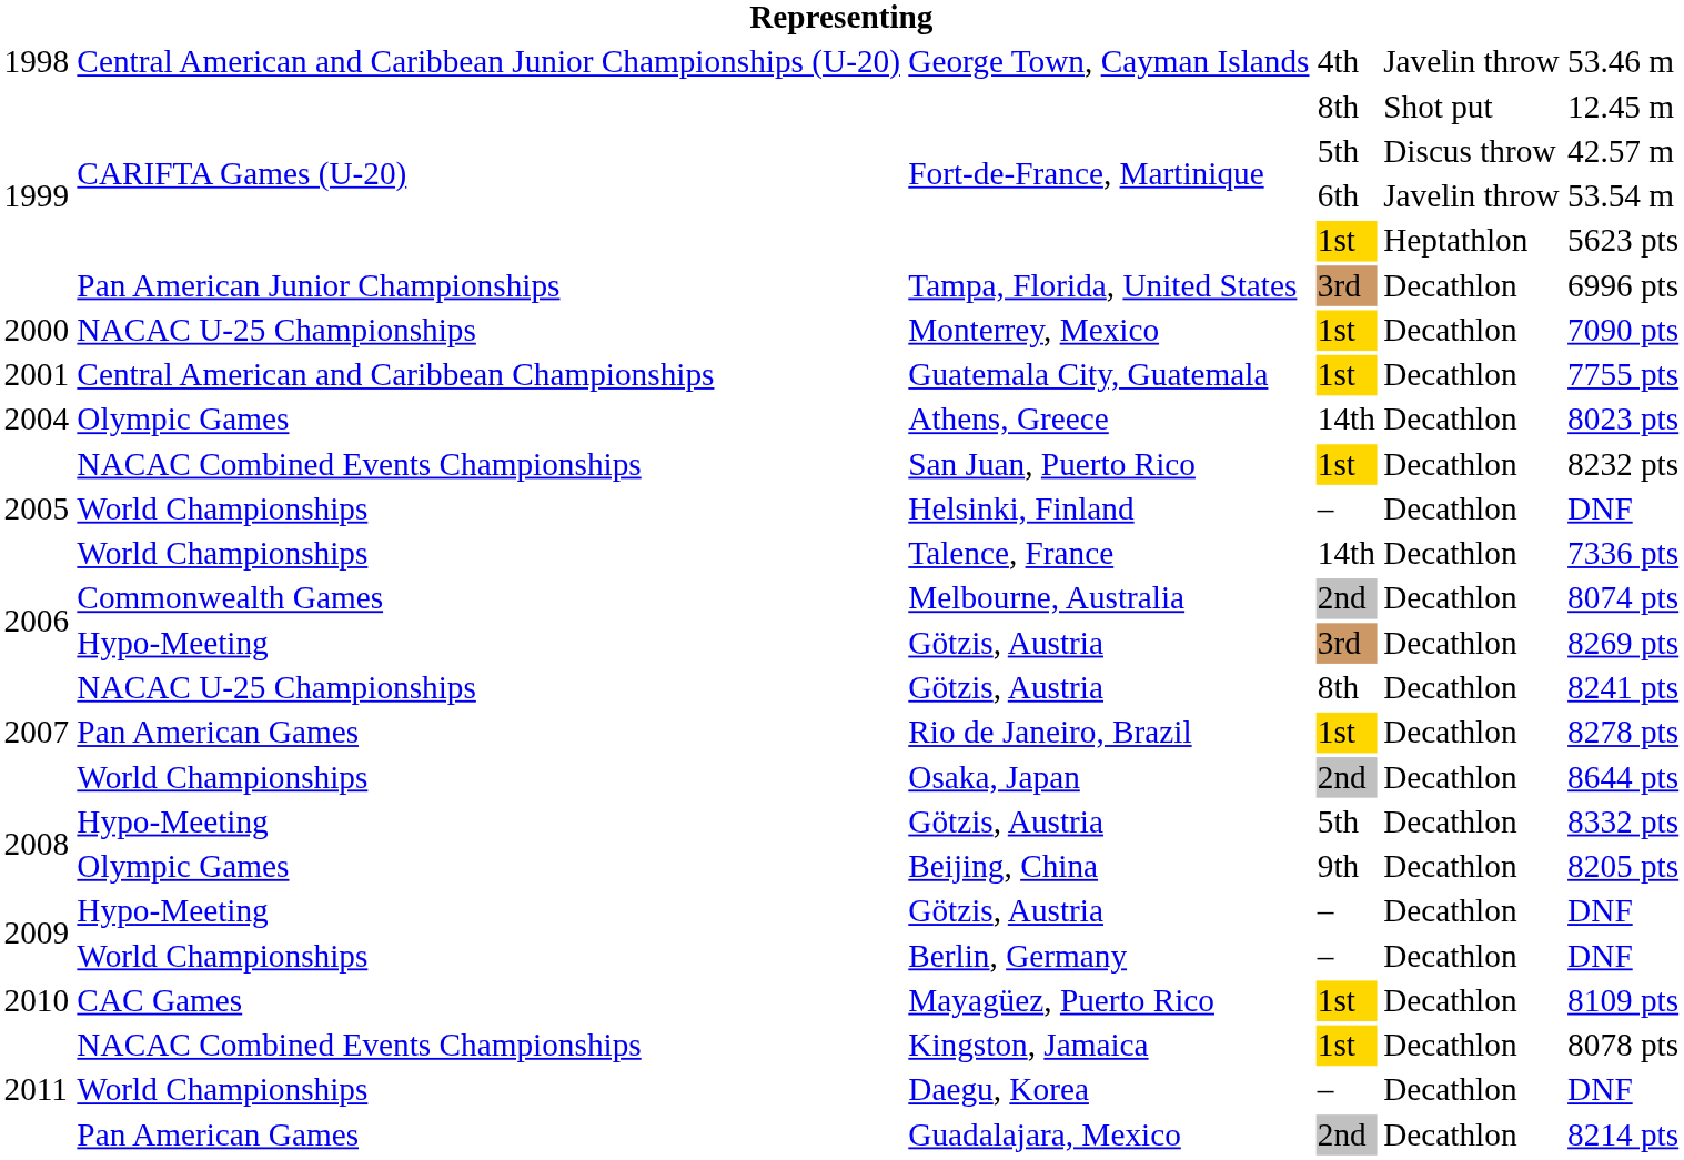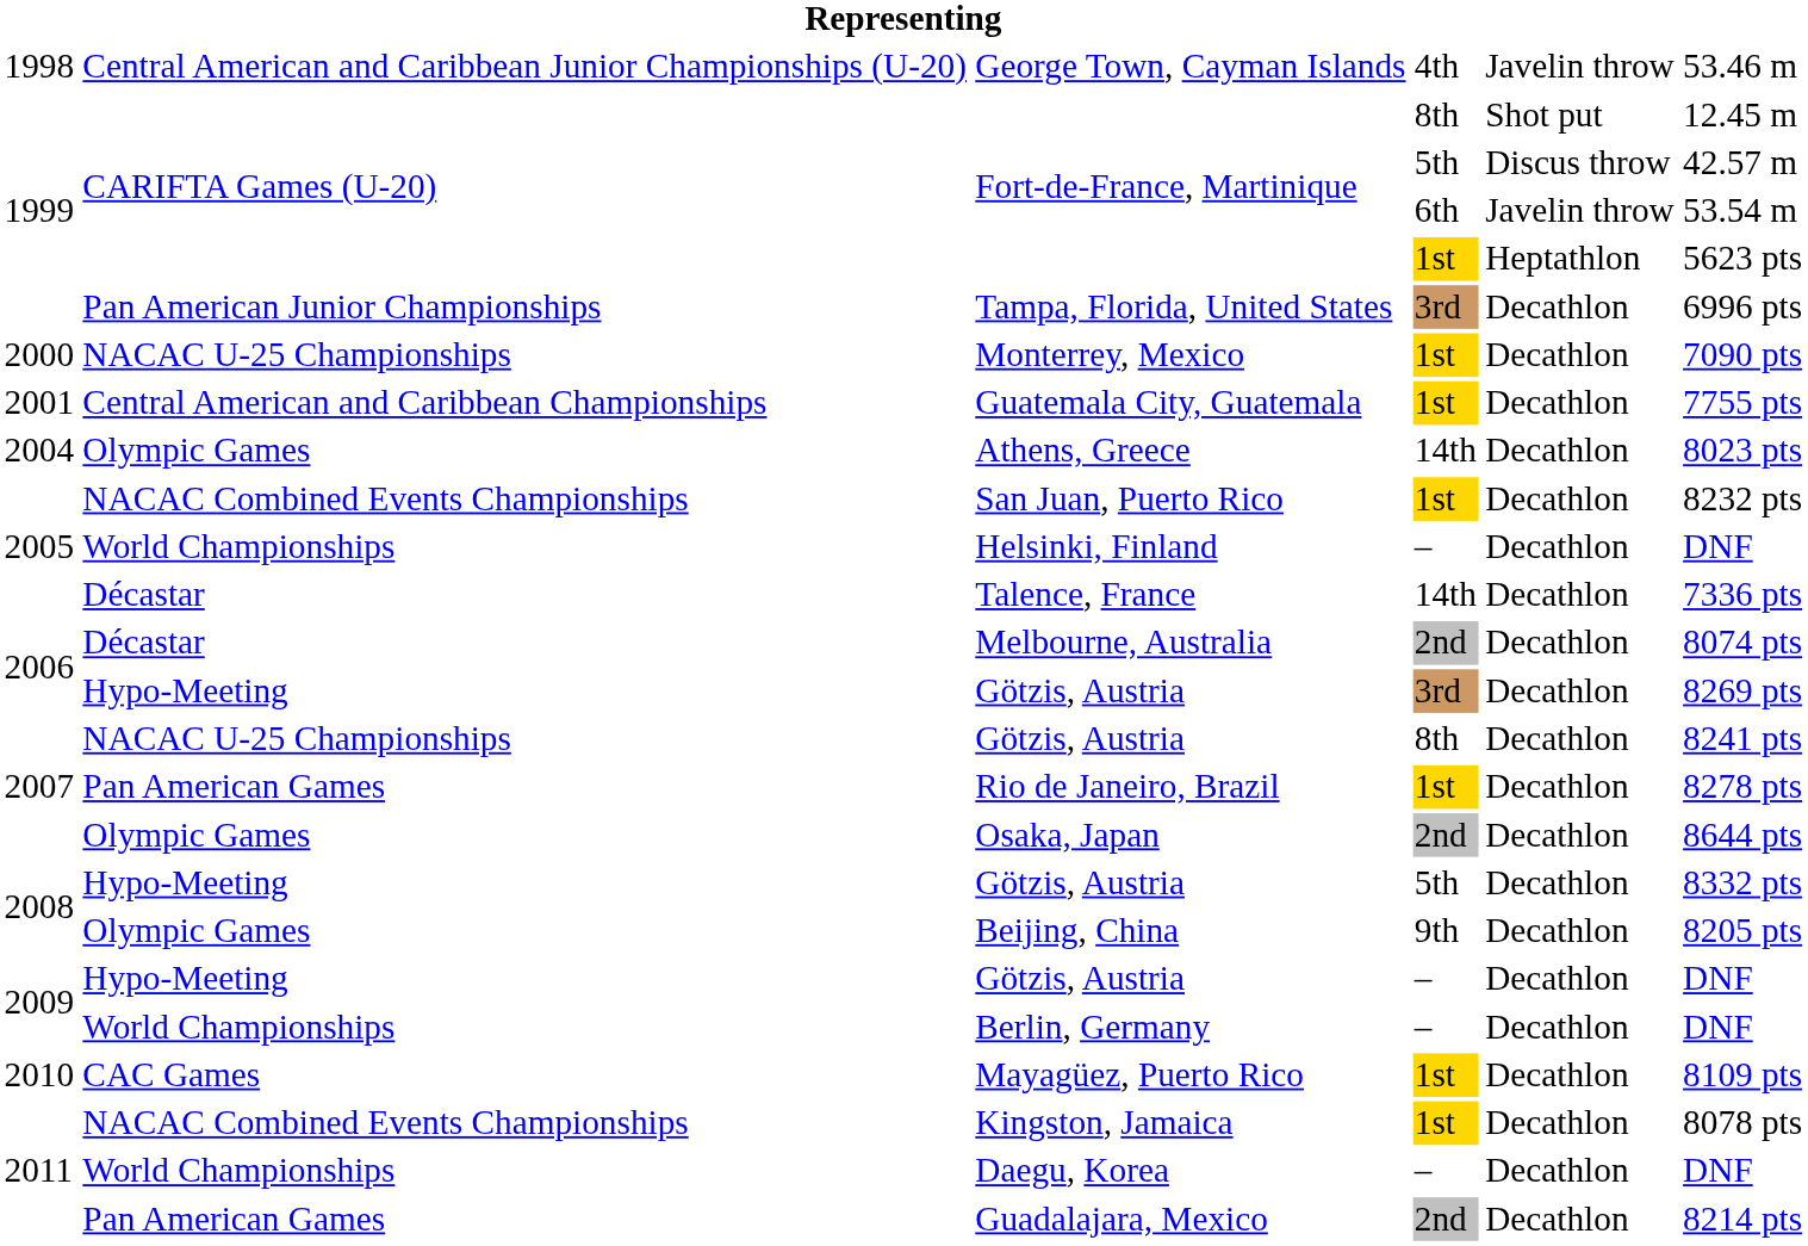 <table>
 <tr>
 <th colspan="6">Representing </th>
 </tr>
 <tr>
 <td>1998</td>
 <td><a href='#'>Central American and Caribbean Junior Championships (U-20)</a></td>
 <td><a href='#'>George Town</a>, <a href='#'>Cayman Islands</a></td>
 <td>4th</td>
 <td>Javelin throw</td>
 <td>53.46 m</td>
 </tr>
 <tr>
 <td rowspan=5>1999</td>
 <td rowspan=4><a href='#'>CARIFTA Games (U-20)</a></td>
 <td rowspan=4><a href='#'>Fort-de-France</a>, <a href='#'>Martinique</a></td>
 <td>8th</td>
 <td>Shot put</td>
 <td>12.45 m</td>
 </tr>
 <tr>
 <td>5th</td>
 <td>Discus throw</td>
 <td>42.57 m</td>
 </tr>
 <tr>
 <td>6th</td>
 <td>Javelin throw</td>
 <td>53.54 m</td>
 </tr>
 <tr>
 <td bgcolor=gold>1st</td>
 <td>Heptathlon</td>
 <td>5623 pts</td>
 </tr>
 <tr>
 <td><a href='#'>Pan American Junior Championships</a></td>
 <td><a href='#'>Tampa, Florida</a>, <a href='#'>United States</a></td>
 <td bgcolor=cc9966>3rd</td>
 <td>Decathlon</td>
 <td>6996 pts</td>
 </tr>
 <tr>
 <td>2000</td>
 <td><a href='#'>NACAC U-25 Championships</a></td>
 <td><a href='#'>Monterrey</a>, <a href='#'>Mexico</a></td>
 <td bgcolor=gold>1st</td>
 <td>Decathlon</td>
 <td><a href='#'>7090 pts</a></td>
 </tr>
 <tr>
 <td>2001</td>
 <td><a href='#'>Central American and Caribbean Championships</a></td>
 <td><a href='#'>Guatemala City, Guatemala</a></td>
 <td bgcolor="gold">1st</td>
 <td>Decathlon</td>
 <td><a href='#'>7755 pts</a></td>
 </tr>
 <tr>
 <td>2004</td>
 <td><a href='#'>Olympic Games</a></td>
 <td><a href='#'>Athens, Greece</a></td>
 <td align="center">14th</td>
 <td>Decathlon</td>
 <td><a href='#'>8023 pts</a></td>
 </tr>
 <tr>
 <td rowspan=3>2005</td>
 <td><a href='#'>NACAC Combined Events Championships</a></td>
 <td><a href='#'>San Juan</a>, <a href='#'>Puerto Rico</a></td>
 <td bgcolor="gold">1st</td>
 <td>Decathlon</td>
 <td>8232 pts</td>
 </tr>
 <tr>
 <td><a href='#'>World Championships</a></td>
 <td><a href='#'>Helsinki, Finland</a></td>
 <td>–</td>
 <td>Decathlon</td>
 <td><a href='#'>DNF</a></td>
 </tr>
 <tr>
-<td><a href='#'>World Championships</a></td>
+<td><a href='#'>Décastar</a></td>
 <td><a href='#'>Talence</a>, <a href='#'>France</a></td>
 <td>14th</td>
 <td>Decathlon</td>
 <td><a href='#'>7336 pts</a></td>
 </tr>
 <tr>
 <td rowspan=2>2006</td>
-<td><a href='#'>Commonwealth Games</a></td>
+<td><a href='#'>Décastar</a></td>
 <td><a href='#'>Melbourne, Australia</a></td>
 <td bgcolor="silver">2nd</td>
 <td>Decathlon</td>
 <td><a href='#'>8074 pts</a></td>
 </tr>
 <tr>
 <td><a href='#'>Hypo-Meeting</a></td>
 <td><a href='#'>Götzis</a>, <a href='#'>Austria</a></td>
 <td bgcolor="cc9966">3rd</td>
 <td>Decathlon</td>
 <td><a href='#'>8269 pts</a></td>
 </tr>
 <tr>
 <td rowspan=3>2007</td>
 <td><a href='#'>NACAC U-25 Championships</a></td>
 <td><a href='#'>Götzis</a>, <a href='#'>Austria</a></td>
 <td>8th</td>
 <td>Decathlon</td>
 <td><a href='#'>8241 pts</a></td>
 </tr>
 <tr>
 <td><a href='#'>Pan American Games</a></td>
 <td><a href='#'>Rio de Janeiro, Brazil</a></td>
 <td bgcolor="gold">1st</td>
 <td>Decathlon</td>
 <td><a href='#'>8278 pts</a></td>
 </tr>
 <tr>
-<td><a href='#'>World Championships</a></td>
+<td><a href='#'>Olympic Games</a></td>
 <td><a href='#'>Osaka, Japan</a></td>
 <td bgcolor="silver">2nd</td>
 <td>Decathlon</td>
 <td><a href='#'>8644 pts</a></td>
 </tr>
 <tr>
 <td rowspan=2>2008</td>
 <td><a href='#'>Hypo-Meeting</a></td>
 <td><a href='#'>Götzis</a>, <a href='#'>Austria</a></td>
 <td>5th</td>
 <td>Decathlon</td>
 <td><a href='#'>8332 pts</a></td>
 </tr>
 <tr>
 <td><a href='#'>Olympic Games</a></td>
 <td><a href='#'>Beijing</a>, <a href='#'>China</a></td>
 <td>9th</td>
 <td>Decathlon</td>
 <td><a href='#'>8205 pts</a></td>
 </tr>
 <tr>
 <td rowspan=2>2009</td>
 <td><a href='#'>Hypo-Meeting</a></td>
 <td><a href='#'>Götzis</a>, <a href='#'>Austria</a></td>
 <td>–</td>
 <td>Decathlon</td>
 <td><a href='#'>DNF</a></td>
 </tr>
 <tr>
 <td><a href='#'>World Championships</a></td>
 <td><a href='#'>Berlin</a>, <a href='#'>Germany</a></td>
 <td>–</td>
 <td>Decathlon</td>
 <td><a href='#'>DNF</a></td>
 </tr>
 <tr>
 <td>2010</td>
 <td><a href='#'>CAC Games</a></td>
 <td><a href='#'>Mayagüez</a>, <a href='#'>Puerto Rico</a></td>
 <td bgcolor="gold">1st</td>
 <td>Decathlon</td>
 <td><a href='#'>8109 pts</a></td>
 </tr>
 <tr>
 <td rowspan=3>2011</td>
 <td><a href='#'>NACAC Combined Events Championships</a></td>
 <td><a href='#'>Kingston</a>, <a href='#'>Jamaica</a></td>
 <td bgcolor="gold">1st</td>
 <td>Decathlon</td>
 <td>8078 pts</td>
 </tr>
 <tr>
 <td><a href='#'>World Championships</a></td>
 <td><a href='#'>Daegu</a>, <a href='#'>Korea</a></td>
 <td>–</td>
 <td>Decathlon</td>
 <td><a href='#'>DNF</a></td>
 </tr>
 <tr>
 <td><a href='#'>Pan American Games</a></td>
 <td><a href='#'>Guadalajara, Mexico</a></td>
 <td bgcolor="silver">2nd</td>
 <td>Decathlon</td>
 <td><a href='#'>8214 pts</a></td>
 </tr>
 </table>
